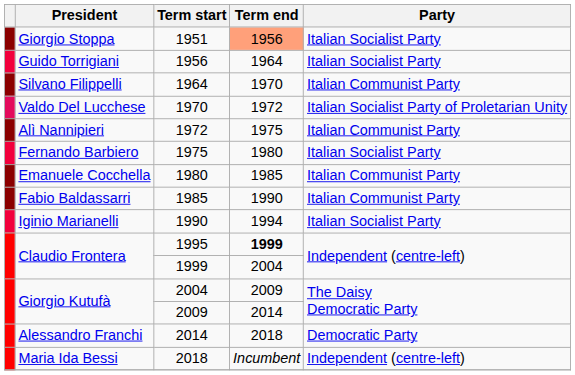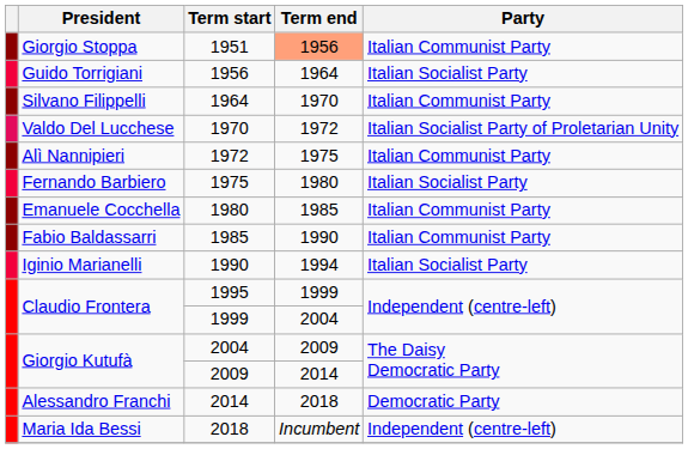 <table class="wikitable">
 <tr>
 <th class=unsortable> </th>
 <th>President</th>
 <th>Term start</th>
 <th>Term end</th>
 <th>Party</th>
 </tr>
 <tr>
 <th style="background:#8B0000;"></th>
 <td><a href='#'>Giorgio Stoppa</a></td>
 <td align=center>1951</td>
 <td align=center style="background: lightsalmon;">1956</td>
-<td><a href='#'>Italian Socialist Party</a></td>
+<td><a href='#'>Italian Communist Party</a></td>
 </tr>
 <tr>
 <th style="background:#F2003C;"></th>
 <td><a href='#'>Guido Torrigiani</a></td>
 <td align=center>1956</td>
 <td align=center>1964</td>
 <td><a href='#'>Italian Socialist Party</a></td>
 </tr>
 <tr>
 <th style="background:#8B0000;"></th>
 <td><a href='#'>Silvano Filippelli</a></td>
 <td align=center>1964</td>
 <td align=center>1970</td>
 <td><a href='#'>Italian Communist Party</a></td>
 </tr>
 <tr>
 <th style="background:#E30B5C;"></th>
 <td><a href='#'>Valdo Del Lucchese</a></td>
 <td align=center>1970</td>
 <td align=center>1972</td>
 <td><a href='#'>Italian Socialist Party of Proletarian Unity</a></td>
 </tr>
 <tr>
 <th style="background:#8B0000;"></th>
 <td><a href='#'>Alì Nannipieri</a></td>
 <td align=center>1972</td>
 <td align=center>1975</td>
 <td><a href='#'>Italian Communist Party</a></td>
 </tr>
 <tr>
 <th style="background:#F2003C;"></th>
 <td><a href='#'>Fernando Barbiero</a></td>
 <td align=center>1975</td>
 <td align=center>1980</td>
 <td><a href='#'>Italian Socialist Party</a></td>
 </tr>
 <tr>
 <th style="background:#8B0000;"></th>
 <td><a href='#'>Emanuele Cocchella</a></td>
 <td align=center>1980</td>
 <td align=center>1985</td>
 <td><a href='#'>Italian Communist Party</a></td>
 </tr>
 <tr>
 <th style="background:#8B0000;"></th>
 <td><a href='#'>Fabio Baldassarri</a></td>
 <td align=center>1985</td>
 <td align=center>1990</td>
 <td><a href='#'>Italian Communist Party</a></td>
 </tr>
 <tr>
 <th style="background:#F2003C;"></th>
 <td><a href='#'>Iginio Marianelli</a></td>
 <td align=center>1990</td>
 <td align=center>1994</td>
 <td><a href='#'>Italian Socialist Party</a></td>
 </tr>
 <tr>
 <th rowspan=2 style="background:#FF0000;"></th>
 <td rowspan=2><a href='#'>Claudio Frontera</a></td>
 <td align=center>1995</td>
-<td align=center><strong>1999</strong></td>
+<td align=center>1999</td>
 <td rowspan=2><a href='#'>Independent</a> (<a href='#'>centre-left</a>)</td>
 </tr>
 <tr>
 <td align=center>1999</td>
 <td align=center>2004</td>
 </tr>
 <tr>
 <th rowspan=2 style="background:#FF0000;"></th>
 <td rowspan=2><a href='#'>Giorgio Kutufà</a></td>
 <td align=center>2004</td>
 <td align=center>2009</td>
 <td rowspan=2><a href='#'>The Daisy</a><br><a href='#'>Democratic Party</a></td>
 </tr>
 <tr>
 <td align=center>2009</td>
 <td align=center>2014</td>
 </tr>
 <tr>
 <th style="background:#FF0000;"></th>
 <td><a href='#'>Alessandro Franchi</a></td>
 <td align=center>2014</td>
 <td align=center>2018</td>
 <td><a href='#'>Democratic Party</a></td>
 </tr>
 <tr>
 <th style="background:#FF0000;"></th>
 <td><a href='#'>Maria Ida Bessi</a></td>
 <td align=center>2018</td>
 <td align=center><em>Incumbent</em></td>
 <td><a href='#'>Independent</a> (<a href='#'>centre-left</a>)</td>
 </tr>
 <tr>
 </tr>
 </table>
